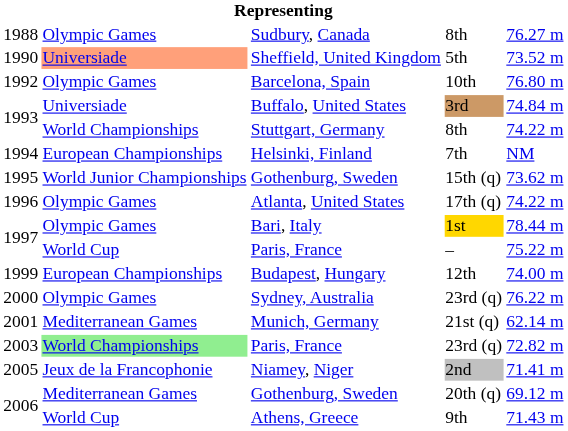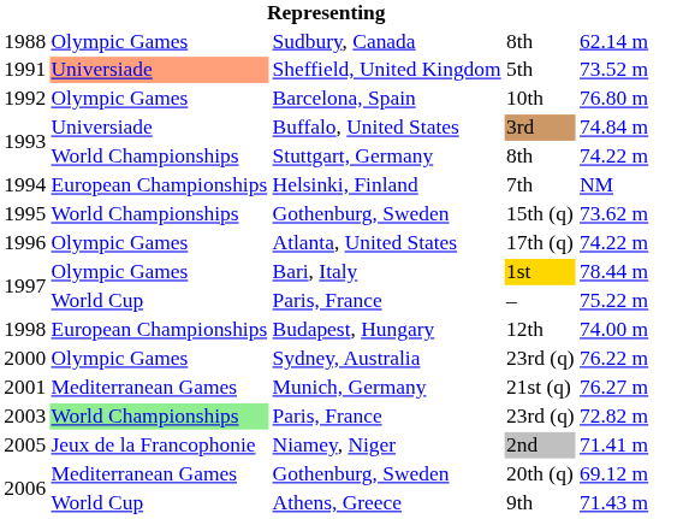 <table>
 <tr>
 <th colspan="5">Representing </th>
 </tr>
 <tr>
 <td>1988</td>
 <td><a href='#'>Olympic Games</a></td>
 <td><a href='#'>Sudbury</a>, <a href='#'>Canada</a></td>
 <td>8th</td>
-<td><a href='#'>76.27 m</a></td>
+<td><a href='#'>62.14 m</a></td>
 </tr>
 <tr>
-<td>1990</td>
+<td>1991</td>
 <td style="background: lightsalmon;"><a href='#'>Universiade</a></td>
 <td><a href='#'>Sheffield, United Kingdom</a></td>
 <td>5th</td>
 <td><a href='#'>73.52 m</a></td>
 </tr>
 <tr>
 <td>1992</td>
 <td><a href='#'>Olympic Games</a></td>
 <td><a href='#'>Barcelona, Spain</a></td>
 <td>10th</td>
 <td><a href='#'>76.80 m</a></td>
 </tr>
 <tr>
 <td rowspan=2>1993</td>
 <td><a href='#'>Universiade</a></td>
 <td><a href='#'>Buffalo</a>, <a href='#'>United States</a></td>
 <td bgcolor="cc9966">3rd</td>
 <td><a href='#'>74.84 m</a></td>
 </tr>
 <tr>
 <td><a href='#'>World Championships</a></td>
 <td><a href='#'>Stuttgart, Germany</a></td>
 <td>8th</td>
 <td><a href='#'>74.22 m</a></td>
 </tr>
 <tr>
 <td>1994</td>
 <td><a href='#'>European Championships</a></td>
 <td><a href='#'>Helsinki, Finland</a></td>
 <td>7th</td>
 <td><a href='#'>NM</a></td>
 </tr>
 <tr>
 <td>1995</td>
-<td><a href='#'>World Junior Championships</a></td>
+<td><a href='#'>World Championships</a></td>
 <td><a href='#'>Gothenburg, Sweden</a></td>
 <td>15th (q)</td>
 <td><a href='#'>73.62 m</a></td>
 </tr>
 <tr>
 <td>1996</td>
 <td><a href='#'>Olympic Games</a></td>
 <td><a href='#'>Atlanta</a>, <a href='#'>United States</a></td>
 <td>17th (q)</td>
 <td><a href='#'>74.22 m</a></td>
 </tr>
 <tr>
 <td rowspan=2>1997</td>
 <td><a href='#'>Olympic Games</a></td>
 <td><a href='#'>Bari</a>, <a href='#'>Italy</a></td>
 <td bgcolor="gold">1st</td>
 <td><a href='#'>78.44 m</a></td>
 </tr>
 <tr>
 <td><a href='#'>World Cup</a></td>
 <td><a href='#'>Paris, France</a></td>
 <td>–</td>
 <td><a href='#'>75.22 m</a></td>
 </tr>
 <tr>
-<td>1999</td>
+<td>1998</td>
 <td><a href='#'>European Championships</a></td>
 <td><a href='#'>Budapest</a>, <a href='#'>Hungary</a></td>
 <td>12th</td>
 <td><a href='#'>74.00 m</a></td>
 </tr>
 <tr>
 <td>2000</td>
 <td><a href='#'>Olympic Games</a></td>
 <td><a href='#'>Sydney, Australia</a></td>
 <td>23rd (q)</td>
 <td><a href='#'>76.22 m</a></td>
 </tr>
 <tr>
 <td>2001</td>
 <td><a href='#'>Mediterranean Games</a></td>
 <td><a href='#'>Munich, Germany</a></td>
 <td>21st (q)</td>
-<td><a href='#'>62.14 m</a></td>
+<td><a href='#'>76.27 m</a></td>
 </tr>
 <tr>
 <td>2003</td>
 <td style="background: lightgreen;"><a href='#'>World Championships</a></td>
 <td><a href='#'>Paris, France</a></td>
 <td>23rd (q)</td>
 <td><a href='#'>72.82 m</a></td>
 </tr>
 <tr>
 <td>2005</td>
 <td><a href='#'>Jeux de la Francophonie</a></td>
 <td><a href='#'>Niamey</a>, <a href='#'>Niger</a></td>
 <td bgcolor="silver">2nd</td>
 <td><a href='#'>71.41 m</a></td>
 </tr>
 <tr>
 <td rowspan=2>2006</td>
 <td><a href='#'>Mediterranean Games</a></td>
 <td><a href='#'>Gothenburg, Sweden</a></td>
 <td>20th (q)</td>
 <td><a href='#'>69.12 m</a></td>
 </tr>
 <tr>
 <td><a href='#'>World Cup</a></td>
 <td><a href='#'>Athens, Greece</a></td>
 <td>9th</td>
 <td><a href='#'>71.43 m</a></td>
 </tr>
 </table>
